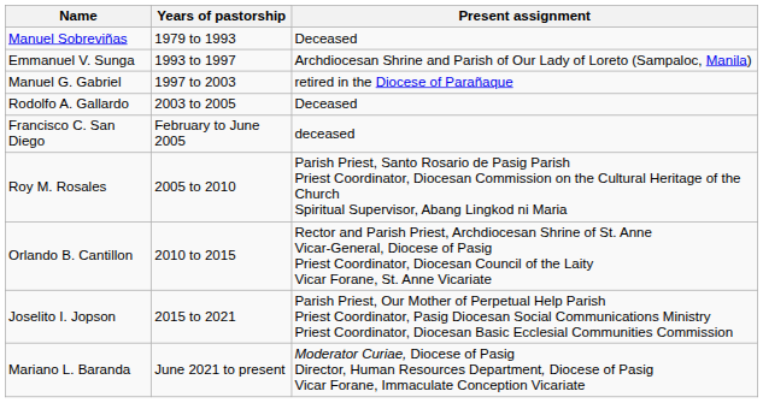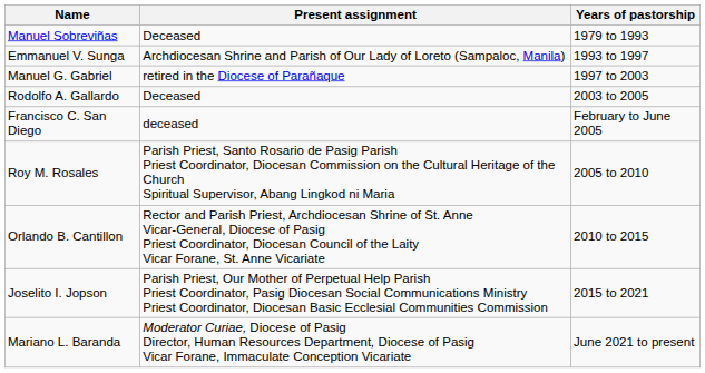 <table class="wikitable sortable">
 <tr>
 <th>Name</th>
+<th>Present assignment</th>
 <th>Years of pastorship</th>
-<th>Present assignment</th>
 </tr>
 <tr>
 <td><a href='#'>Manuel Sobreviñas</a></td>
+<td>Deceased</td>
 <td>1979 to 1993</td>
-<td>Deceased</td>
 </tr>
 <tr>
 <td>Emmanuel V. Sunga</td>
+<td>Archdiocesan Shrine and Parish of Our Lady of Loreto (Sampaloc, <a href='#'>Manila</a>)</td>
 <td>1993 to 1997</td>
-<td>Archdiocesan Shrine and Parish of Our Lady of Loreto (Sampaloc, <a href='#'>Manila</a>)</td>
 </tr>
 <tr>
 <td>Manuel G. Gabriel</td>
+<td>retired in the <a href='#'>Diocese of Parañaque</a></td>
 <td>1997 to 2003</td>
-<td>retired in the <a href='#'>Diocese of Parañaque</a></td>
 </tr>
 <tr>
 <td>Rodolfo A. Gallardo</td>
+<td>Deceased</td>
 <td>2003 to 2005</td>
-<td>Deceased</td>
 </tr>
 <tr>
 <td>Francisco C. San Diego</td>
+<td>deceased</td>
 <td>February to June 2005</td>
-<td>deceased</td>
 </tr>
 <tr>
 <td>Roy M. Rosales</td>
+<td>Parish Priest, Santo Rosario de Pasig Parish<br>Priest Coordinator, Diocesan Commission on the Cultural Heritage of the Church<br>Spiritual Supervisor, Abang Lingkod ni Maria</td>
 <td>2005 to 2010</td>
-<td>Parish Priest, Santo Rosario de Pasig Parish<br>Priest Coordinator, Diocesan Commission on the Cultural Heritage of the Church<br>Spiritual Supervisor, Abang Lingkod ni Maria</td>
 </tr>
 <tr>
 <td>Orlando B. Cantillon</td>
+<td>Rector and Parish Priest, Archdiocesan Shrine of St. Anne<br>Vicar-General, Diocese of Pasig<br>Priest Coordinator, Diocesan Council of the Laity<br>Vicar Forane, St. Anne Vicariate</td>
 <td>2010 to 2015</td>
-<td>Rector and Parish Priest, Archdiocesan Shrine of St. Anne<br>Vicar-General, Diocese of Pasig<br>Priest Coordinator, Diocesan Council of the Laity<br>Vicar Forane, St. Anne Vicariate</td>
 </tr>
 <tr>
 <td>Joselito I. Jopson</td>
+<td>Parish Priest, Our Mother of Perpetual Help Parish<br>Priest Coordinator, Pasig Diocesan Social Communications Ministry<br>Priest Coordinator, Diocesan Basic Ecclesial Communities Commission</td>
 <td>2015 to 2021</td>
-<td>Parish Priest, Our Mother of Perpetual Help Parish<br>Priest Coordinator, Pasig Diocesan Social Communications Ministry<br>Priest Coordinator, Diocesan Basic Ecclesial Communities Commission</td>
 </tr>
 <tr>
 <td>Mariano L. Baranda</td>
+<td><em>Moderator Curiae,</em> Diocese of Pasig<br>Director, Human Resources Department<em>,</em> Diocese of Pasig<br>Vicar Forane, Immaculate Conception Vicariate</td>
 <td>June 2021 to present</td>
-<td><em>Moderator Curiae,</em> Diocese of Pasig<br>Director, Human Resources Department<em>,</em> Diocese of Pasig<br>Vicar Forane, Immaculate Conception Vicariate</td>
 </tr>
 </table>
